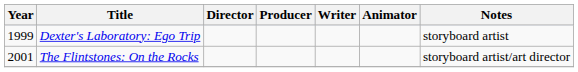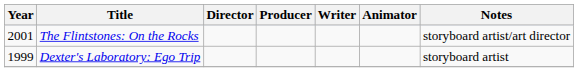 <table class="wikitable">
 <tr style="background:#b0c4de; text-align:center;">
 <th>Year</th>
 <th>Title</th>
 <th>Director</th>
 <th>Producer</th>
 <th>Writer</th>
 <th>Animator</th>
 <th>Notes</th>
 </tr>
 <tr>
+<td>2001</td>
+<td><em><a href='#'>The Flintstones: On the Rocks</a></em></td>
+<td></td>
+<td></td>
+<td></td>
+<td></td>
+<td>storyboard artist/art director</td>
+</tr>
+<tr>
 <td>1999</td>
 <td><em><a href='#'>Dexter's Laboratory: Ego Trip</a></em></td>
 <td></td>
 <td></td>
 <td></td>
 <td></td>
 <td>storyboard artist</td>
 </tr>
 <tr>
-<td>2001</td>
-<td><em><a href='#'>The Flintstones: On the Rocks</a></em></td>
-<td></td>
-<td></td>
-<td></td>
-<td></td>
-<td>storyboard artist/art director</td>
-</tr>
-<tr>
 </tr>
 </table>
